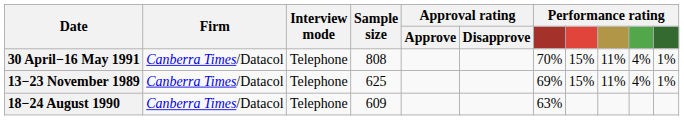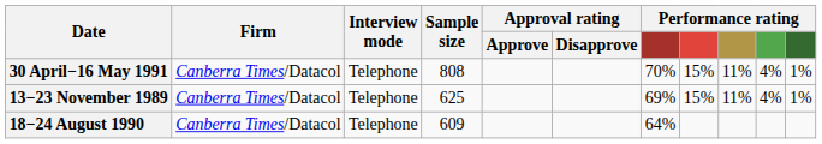 <table class="nowrap wikitable sortable tpl-blanktable" style=text-align:center;font-size:100%>
 <tr>
 <th rowspan=2>Date</th>
 <th rowspan=2>Firm</th>
 <th class=unsortable; rowspan=2>Interview<br>mode</th>
 <th class=unsortable; rowspan=2>Sample<br>size</th>
 <th class=unsortable; colspan=2>Approval rating</th>
 <th class=unsortable; colspan=5>Performance rating</th>
 </tr>
 <tr>
 <th class="unsortable">Approve</th>
 <th class="unsortable">Disapprove</th>
 <th class="unsortable" style=background:#A4312A><span></span></th>
 <th class="unsortable" style=background:#E1443A><span></span></th>
 <th class="unsortable" style=background:#B29648><span></span></th>
 <th class="unsortable" style=background:#52A74B><span></span></th>
 <th class="unsortable" style=background:#346A30><span></span></th>
 </tr>
 <tr>
 <th style=text-align:left>30 April−16 May 1991</th>
 <td style=text-align:left><em><a href='#'>Canberra Times</a></em>/Datacol</td>
 <td>Telephone</td>
 <td>808</td>
 <td></td>
 <td></td>
 <td>70%</td>
 <td>15%</td>
 <td>11%</td>
 <td>4%</td>
 <td>1%</td>
 </tr>
 <tr>
 <th style=text-align:left>13−23 November 1989</th>
 <td style=text-align:left><em><a href='#'>Canberra Times</a></em>/Datacol</td>
 <td>Telephone</td>
 <td>625</td>
 <td></td>
 <td></td>
 <td>69%</td>
 <td>15%</td>
 <td>11%</td>
 <td>4%</td>
 <td>1%</td>
 </tr>
 <tr>
 <th style=text-align:left>18−24 August 1990</th>
 <td style=text-align:left><em><a href='#'>Canberra Times</a></em>/Datacol</td>
 <td>Telephone</td>
 <td>609</td>
 <td></td>
 <td></td>
-<td>63%</td>
+<td>64%</td>
 <td></td>
 <td></td>
 <td></td>
 <td></td>
 </tr>
 </table>
